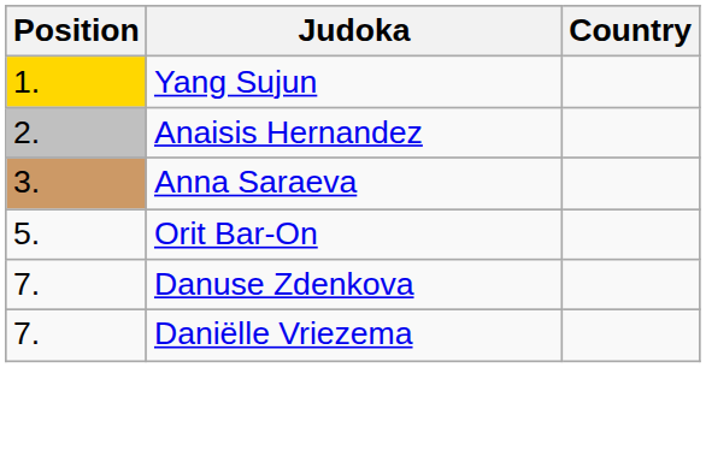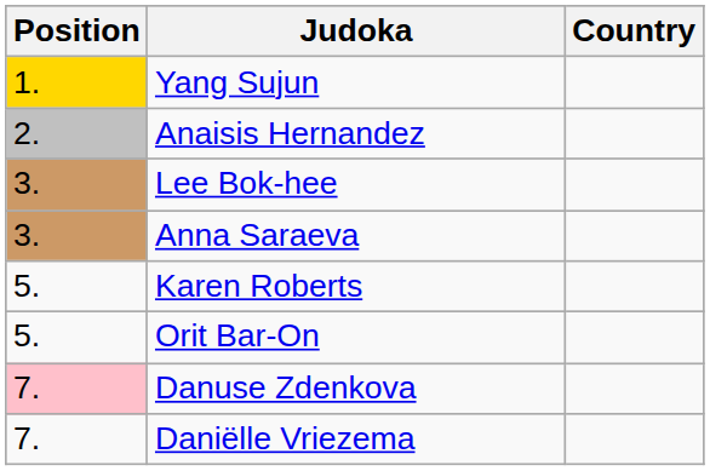 <table class=wikitable>
 <tr>
 <th width=10>Position</th>
 <th width=200>Judoka</th>
 <th width=10>Country</th>
 </tr>
 <tr>
 <td bgcolor=gold>1.</td>
 <td><a href='#'>Yang Sujun</a></td>
 <td></td>
 </tr>
 <tr>
 <td bgcolor="silver">2.</td>
 <td><a href='#'>Anaisis Hernandez</a></td>
 <td></td>
 </tr>
 <tr>
 <td bgcolor="CC9966">3.</td>
+<td><a href='#'>Lee Bok-hee</a></td>
+<td></td>
+</tr>
+<tr>
+<td bgcolor="CC9966">3.</td>
 <td><a href='#'>Anna Saraeva</a></td>
+<td></td>
+</tr>
+<tr>
+<td>5.</td>
+<td><a href='#'>Karen Roberts</a></td>
 <td></td>
 </tr>
 <tr>
 <td>5.</td>
 <td><a href='#'>Orit Bar-On</a></td>
 <td></td>
 </tr>
 <tr>
-<td>7.</td>
+<td style="background: pink;">7.</td>
 <td><a href='#'>Danuse Zdenkova</a></td>
 <td></td>
 </tr>
 <tr>
 <td>7.</td>
 <td><a href='#'>Daniëlle Vriezema</a></td>
 <td></td>
 </tr>
 </table>
